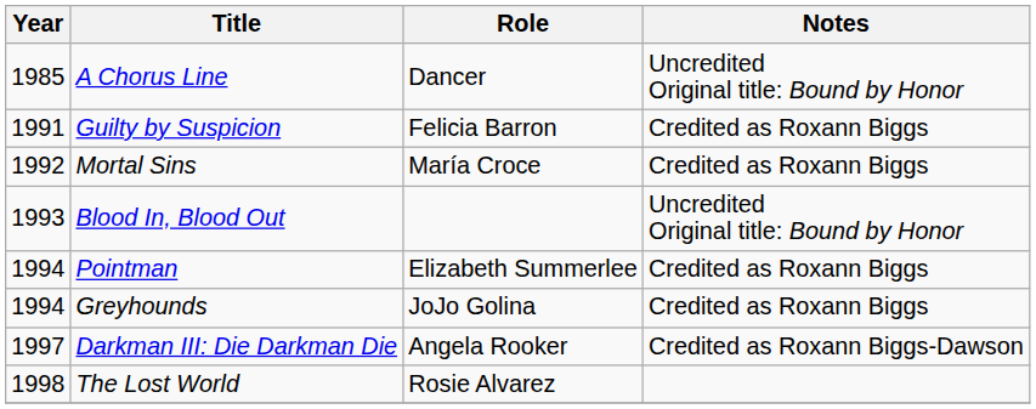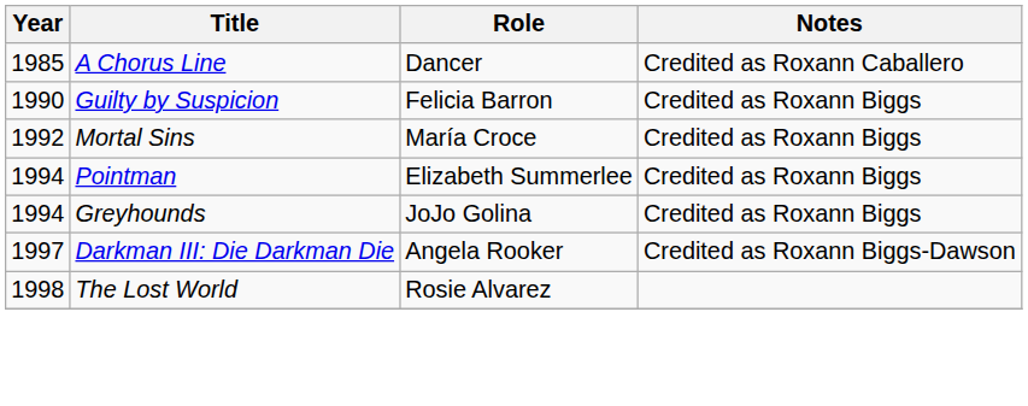 <table class="wikitable sortable">
 <tr>
 <th>Year</th>
 <th>Title</th>
 <th>Role</th>
 <th>Notes</th>
 </tr>
 <tr>
 <td>1985</td>
 <td><em><a href='#'>A Chorus Line</a></em></td>
 <td>Dancer</td>
-<td>Uncredited<br>Original title: <em>Bound by Honor</em></td>
+<td>Credited as Roxann Caballero</td>
 </tr>
 <tr>
-<td>1991</td>
+<td>1990</td>
 <td><em><a href='#'>Guilty by Suspicion</a></em></td>
 <td>Felicia Barron</td>
 <td>Credited as Roxann Biggs</td>
 </tr>
 <tr>
 <td>1992</td>
 <td><em>Mortal Sins</em></td>
 <td>María Croce</td>
 <td>Credited as Roxann Biggs</td>
-</tr>
-<tr>
-<td>1993</td>
-<td><em><a href='#'>Blood In, Blood Out</a></em></td>
-<td></td>
-<td>Uncredited<br>Original title: <em>Bound by Honor</em></td>
 </tr>
 <tr>
 <td>1994</td>
 <td><em><a href='#'>Pointman</a></em></td>
 <td>Elizabeth Summerlee</td>
 <td>Credited as Roxann Biggs</td>
 </tr>
 <tr>
 <td>1994</td>
 <td><em>Greyhounds</em></td>
 <td>JoJo Golina</td>
 <td>Credited as Roxann Biggs</td>
 </tr>
 <tr>
 <td>1997</td>
 <td><em><a href='#'>Darkman III: Die Darkman Die</a></em></td>
 <td>Angela Rooker</td>
 <td>Credited as Roxann Biggs-Dawson</td>
 </tr>
 <tr>
 <td>1998</td>
 <td><em>The Lost World</em></td>
 <td>Rosie Alvarez</td>
 <td></td>
 </tr>
 <tr>
 </tr>
 </table>
